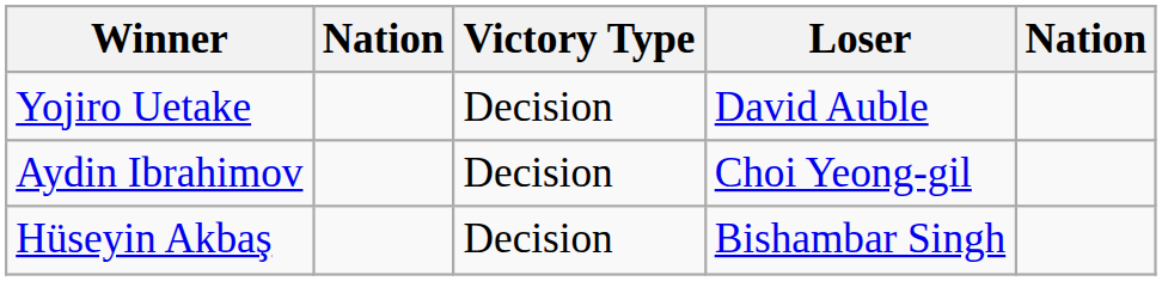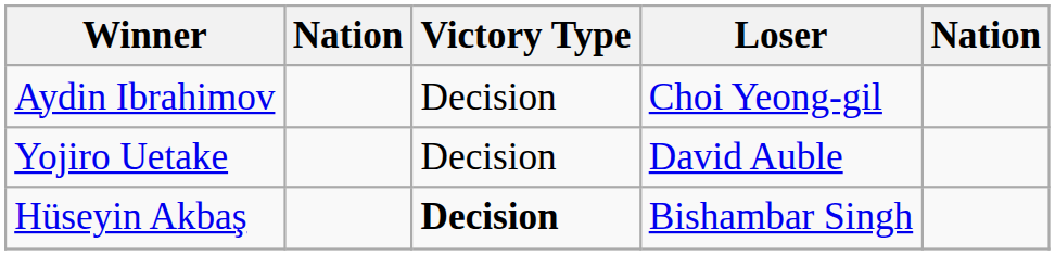 <table class="wikitable sortable" style="text-align:left;">
 <tr>
 <th>Winner</th>
 <th>Nation</th>
 <th>Victory Type</th>
 <th>Loser</th>
 <th>Nation</th>
 </tr>
 <tr>
+<td><a href='#'>Aydin Ibrahimov</a></td>
+<td></td>
+<td>Decision</td>
+<td><a href='#'>Choi Yeong-gil</a></td>
+<td></td>
+</tr>
+<tr>
 <td><a href='#'>Yojiro Uetake</a></td>
 <td></td>
 <td>Decision</td>
 <td><a href='#'>David Auble</a></td>
 <td></td>
 </tr>
 <tr>
-<td><a href='#'>Aydin Ibrahimov</a></td>
-<td></td>
-<td>Decision</td>
-<td><a href='#'>Choi Yeong-gil</a></td>
-<td></td>
-</tr>
-<tr>
 <td><a href='#'>Hüseyin Akbaş</a></td>
 <td></td>
-<td>Decision</td>
+<td><strong>Decision</strong></td>
 <td><a href='#'>Bishambar Singh</a></td>
 <td></td>
 </tr>
 </table>
